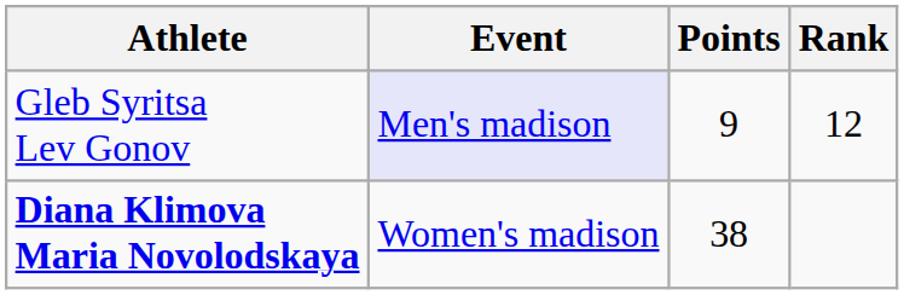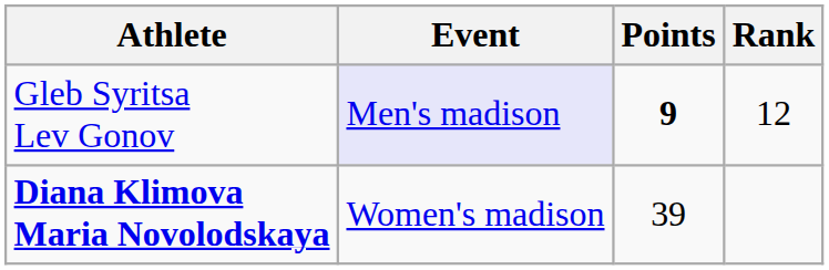 <table class="wikitable" style="text-align:center; font-size:90%">
 <tr>
 <th>Athlete</th>
 <th>Event</th>
 <th>Points</th>
 <th>Rank</th>
 </tr>
 <tr>
 <td align=left><a href='#'>Gleb Syritsa</a><br><a href='#'>Lev Gonov</a></td>
 <td align=left style="background: lavender;"><a href='#'>Men's madison</a></td>
-<td>9</td>
+<td><strong>9</strong></td>
 <td>12</td>
 </tr>
 <tr>
 <td align=left><strong><a href='#'>Diana Klimova</a><br><a href='#'>Maria Novolodskaya</a></strong></td>
 <td align=left><a href='#'>Women's madison</a></td>
-<td>38</td>
+<td>39</td>
 <td></td>
 </tr>
 </table>
